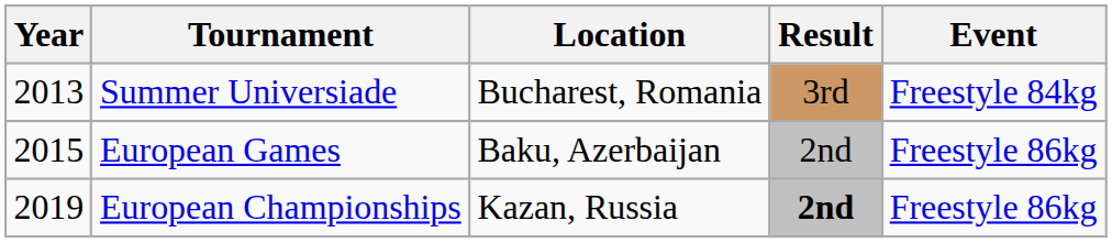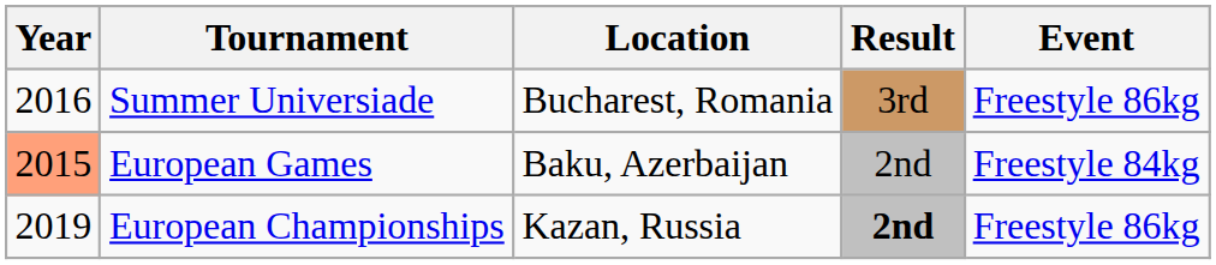 <table class="wikitable" style="font-size:95%;">
 <tr>
 <th>Year</th>
 <th>Tournament</th>
 <th>Location</th>
 <th>Result</th>
 <th>Event</th>
 </tr>
 <tr>
-<td>2013</td>
+<td>2016</td>
 <td><a href='#'>Summer Universiade</a></td>
 <td>Bucharest, Romania</td>
 <td align="center" bgcolor="cc9966">3rd</td>
-<td><a href='#'>Freestyle 84kg</a></td>
+<td><a href='#'>Freestyle 86kg</a></td>
 </tr>
 <tr>
-<td>2015</td>
+<td style="background: lightsalmon;">2015</td>
 <td><a href='#'>European Games</a></td>
 <td>Baku, Azerbaijan</td>
 <td align="center" bgcolor="silver">2nd</td>
-<td><a href='#'>Freestyle 86kg</a></td>
+<td><a href='#'>Freestyle 84kg</a></td>
 </tr>
 <tr>
 <td>2019</td>
 <td><a href='#'>European Championships</a></td>
 <td>Kazan, Russia</td>
 <td align="center" bgcolor="silver"><strong>2nd</strong></td>
 <td><a href='#'>Freestyle 86kg</a></td>
 </tr>
 </table>
